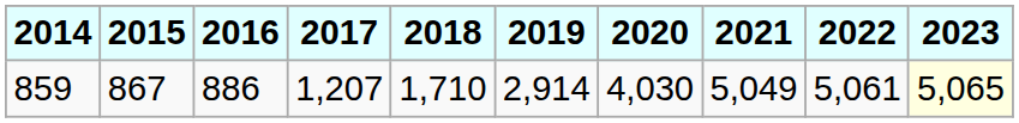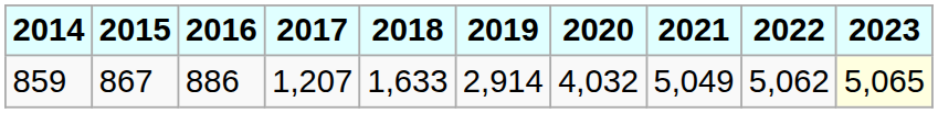 <table class="wikitable">
 <tr align="center" style="background:#e0ffff;">
 <td><strong>2014</strong></td>
 <td><strong>2015</strong></td>
 <td><strong>2016</strong></td>
 <td><strong>2017</strong></td>
 <td><strong>2018</strong></td>
 <td><strong>2019</strong></td>
 <td><strong>2020</strong></td>
 <td><strong>2021</strong></td>
 <td><strong>2022</strong></td>
 <td><strong>2023</strong></td>
 </tr>
 <tr>
 <td>859</td>
 <td>867</td>
 <td>886</td>
 <td>1,207</td>
-<td>1,710</td>
+<td>1,633</td>
 <td>2,914</td>
-<td>4,030</td>
+<td>4,032</td>
 <td>5,049</td>
-<td>5,061</td>
+<td>5,062</td>
 <td style="background: lightyellow;">5,065</td>
 </tr>
 </table>
